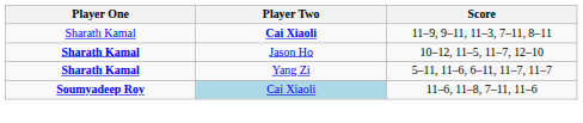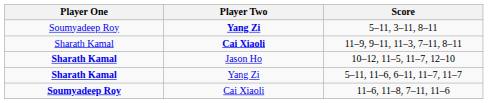 <table class="wikitable" style="text-align: center">
 <tr>
 <th width=250>Player One</th>
 <th width=250>Player Two</th>
 <th width=250>Score</th>
+</tr>
+<tr>
+<td><a href='#'>Soumyadeep Roy</a></td>
+<td><strong><a href='#'>Yang Zi</a></strong></td>
+<td>5–11, 3–11, 8–11</td>
 </tr>
 <tr>
 <td><a href='#'>Sharath Kamal</a></td>
 <td><strong><a href='#'>Cai Xiaoli</a></strong></td>
 <td>11–9, 9–11, 11–3, 7–11, 8–11</td>
 </tr>
 <tr>
 <td><strong><a href='#'>Sharath Kamal</a></strong></td>
 <td><a href='#'>Jason Ho</a></td>
 <td>10–12, 11–5, 11–7, 12–10</td>
 </tr>
 <tr>
 <td><strong><a href='#'>Sharath Kamal</a></strong></td>
 <td><a href='#'>Yang Zi</a></td>
 <td>5–11, 11–6, 6–11, 11–7, 11–7</td>
 </tr>
 <tr>
 <td><strong><a href='#'>Soumyadeep Roy</a></strong></td>
-<td style="background: lightblue;"><a href='#'>Cai Xiaoli</a></td>
+<td><a href='#'>Cai Xiaoli</a></td>
 <td>11–6, 11–8, 7–11, 11–6</td>
 </tr>
 </table>
